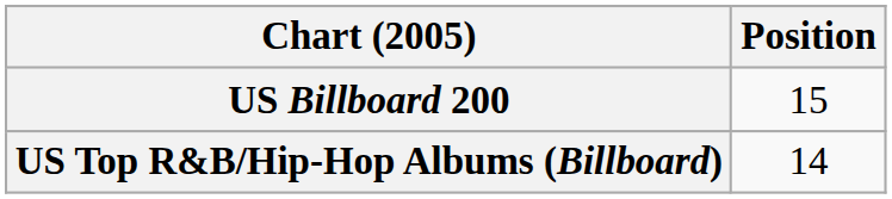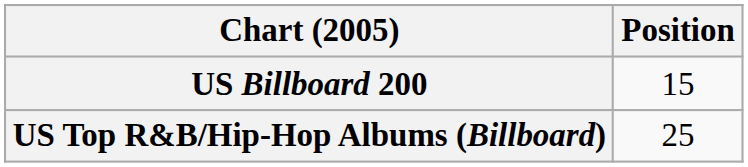 <table class="wikitable sortable plainrowheaders" style="text-align:center;">
 <tr>
 <th scope="col">Chart (2005)</th>
 <th scope="col">Position</th>
 </tr>
 <tr>
 <th scope="row">US <em>Billboard</em> 200</th>
 <td>15</td>
 </tr>
 <tr>
 <th scope="row">US Top R&B/Hip-Hop Albums (<em>Billboard</em>)</th>
-<td>14</td>
+<td>25</td>
 </tr>
 </table>
